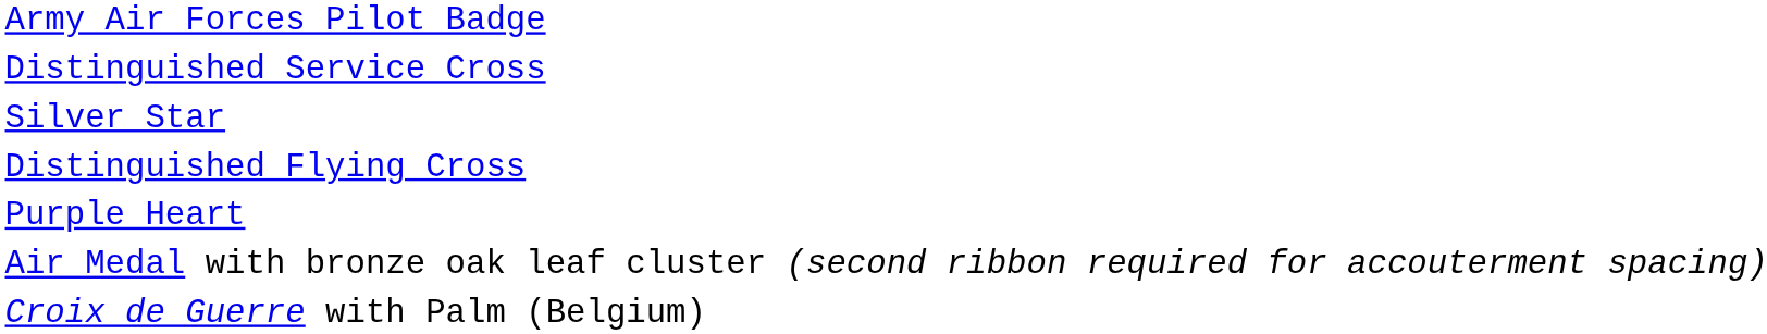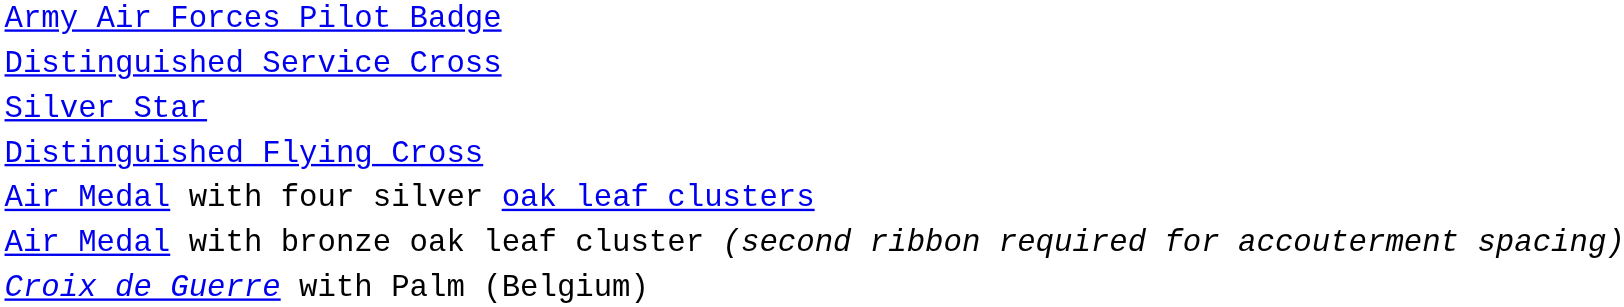 <table>
 <tr>
 <td></td>
 <td><a href='#'>Army Air Forces Pilot Badge</a></td>
 </tr>
 <tr>
 <td></td>
 <td><a href='#'>Distinguished Service Cross</a></td>
 </tr>
 <tr>
 <td></td>
 <td><a href='#'>Silver Star</a></td>
 </tr>
 <tr>
 <td></td>
 <td><a href='#'>Distinguished Flying Cross</a></td>
 </tr>
 <tr>
 <td></td>
-<td><a href='#'>Purple Heart</a></td>
+<td><a href='#'>Air Medal</a> with four silver <a href='#'>oak leaf clusters</a></td>
 </tr>
 <tr>
 <td></td>
 <td><a href='#'>Air Medal</a> with bronze oak leaf cluster <em>(second ribbon required for accouterment spacing)</em></td>
 </tr>
 <tr>
 <td></td>
 <td><em><a href='#'>Croix de Guerre</a></em> with Palm (Belgium)</td>
 </tr>
 </table>
